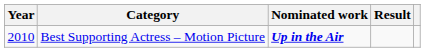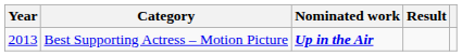 <table class="wikitable sortable">
 <tr>
 <th>Year</th>
 <th>Category</th>
 <th>Nominated work</th>
 <th>Result</th>
 <th class="unsortable"></th>
 </tr>
 <tr>
-<td><a href='#'>2010</a></td>
+<td><a href='#'>2013</a></td>
 <td><a href='#'>Best Supporting Actress – Motion Picture</a></td>
 <td><strong><em><a href='#'>Up in the Air</a></em></strong></td>
 <td></td>
 <td style="text-align: center;"></td>
 </tr>
 </table>
